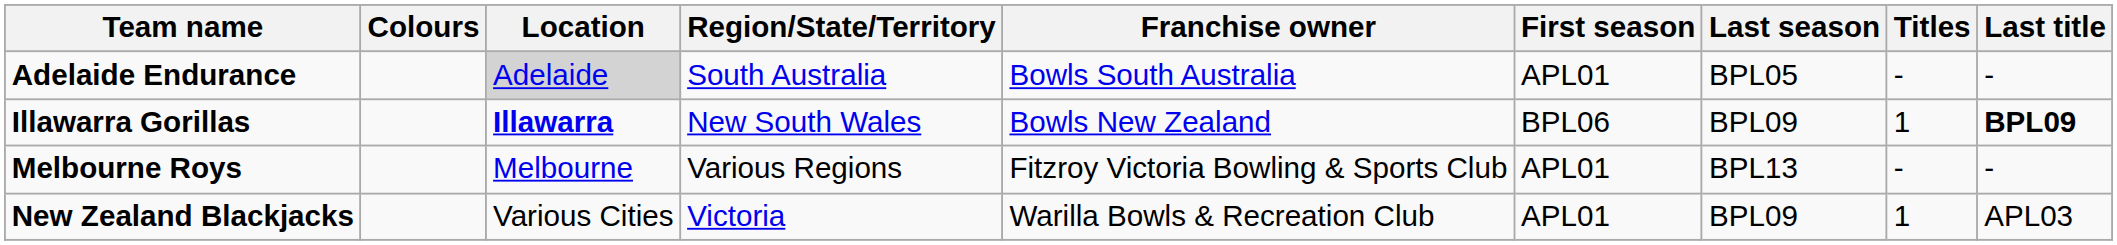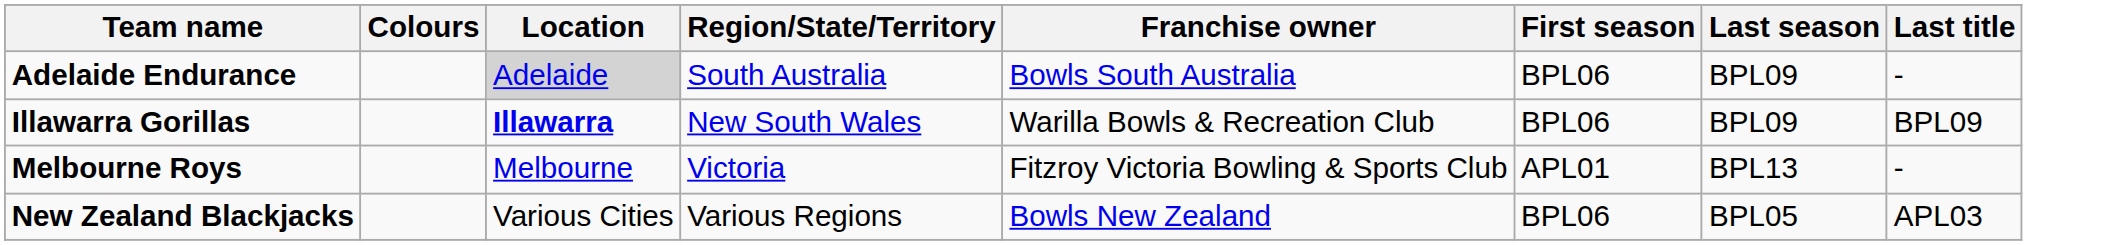 <table class="wikitable">
 <tr>
 <th>Team name</th>
 <th>Colours</th>
 <th>Location</th>
 <th>Region/State/Territory</th>
 <th>Franchise owner</th>
 <th>First season</th>
 <th>Last season</th>
-<th>Titles</th>
 <th>Last title</th>
 </tr>
 <tr>
 <td><strong>Adelaide Endurance</strong></td>
 <td></td>
 <td style="background: lightgrey;"><a href='#'>Adelaide</a></td>
 <td><a href='#'>South Australia</a></td>
 <td><a href='#'>Bowls South Australia</a></td>
-<td>APL01</td>
-<td>BPL05</td>
-<td>-</td>
+<td>BPL06</td>
+<td>BPL09</td>
 <td>-</td>
 </tr>
 <tr>
 <td><strong>Illawarra Gorillas</strong></td>
 <td></td>
 <td><strong><a href='#'>Illawarra</a></strong></td>
 <td><a href='#'>New South Wales</a></td>
-<td><a href='#'>Bowls New Zealand</a></td>
+<td>Warilla Bowls & Recreation Club</td>
 <td>BPL06</td>
 <td>BPL09</td>
-<td>1</td>
-<td><strong>BPL09</strong></td>
+<td>BPL09</td>
 </tr>
 <tr>
 <td><strong>Melbourne Roys</strong></td>
 <td></td>
 <td><a href='#'>Melbourne</a></td>
-<td>Various Regions</td>
+<td><a href='#'>Victoria</a></td>
 <td>Fitzroy Victoria Bowling & Sports Club</td>
 <td>APL01</td>
 <td>BPL13</td>
-<td>-</td>
 <td>-</td>
 </tr>
 <tr>
 <td><strong>New Zealand Blackjacks</strong></td>
 <td></td>
 <td>Various Cities</td>
-<td><a href='#'>Victoria</a></td>
-<td>Warilla Bowls & Recreation Club</td>
-<td>APL01</td>
-<td>BPL09</td>
-<td>1</td>
+<td>Various Regions</td>
+<td><a href='#'>Bowls New Zealand</a></td>
+<td>BPL06</td>
+<td>BPL05</td>
 <td>APL03</td>
 </tr>
 </table>
